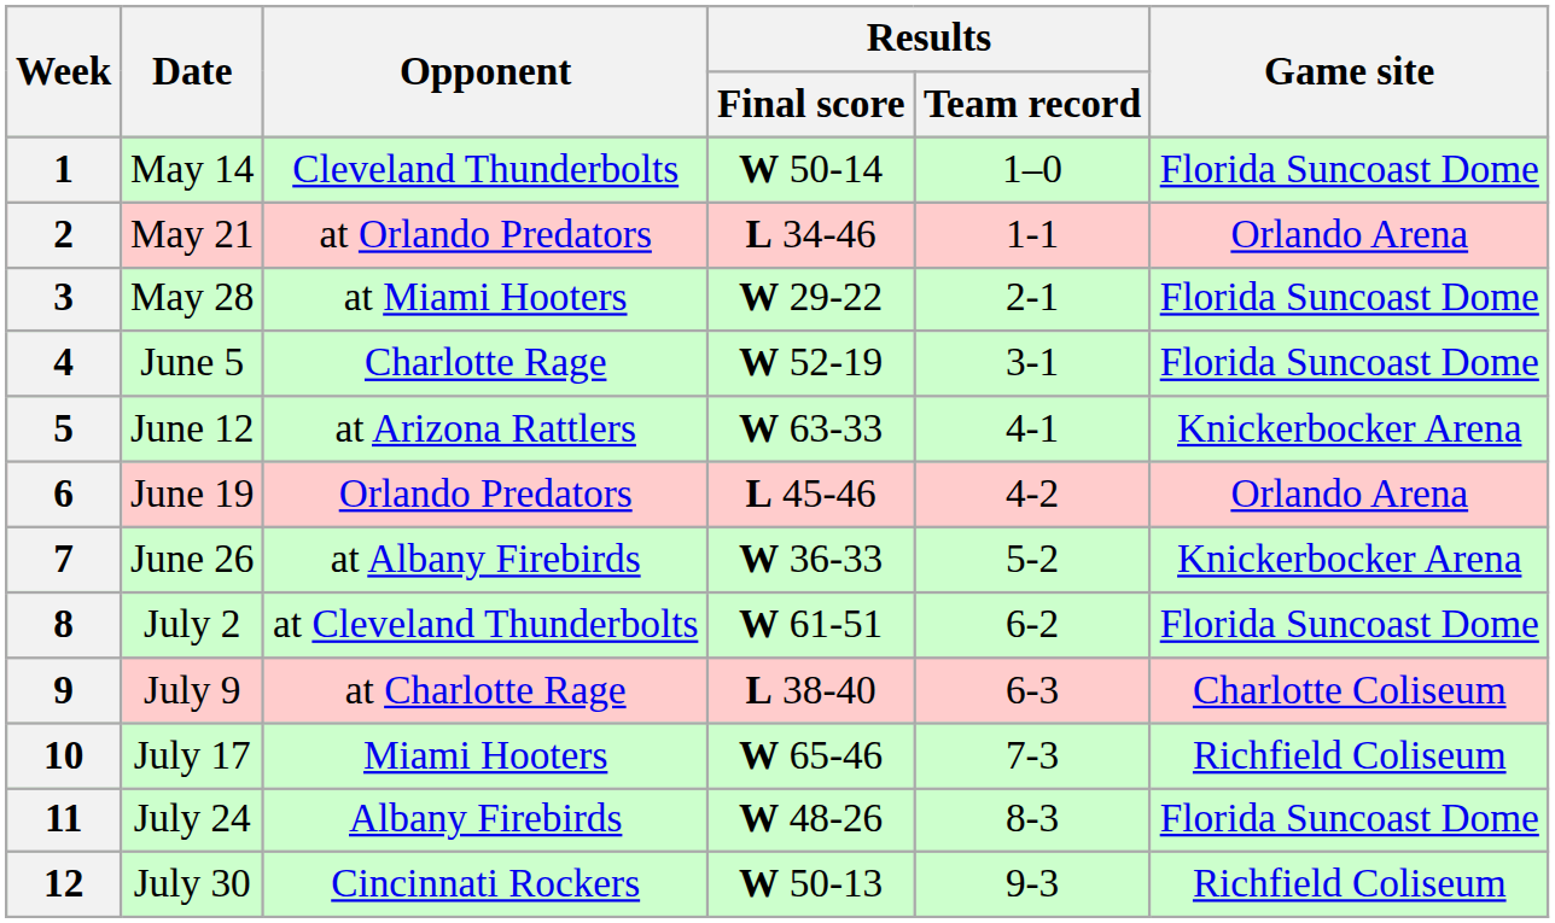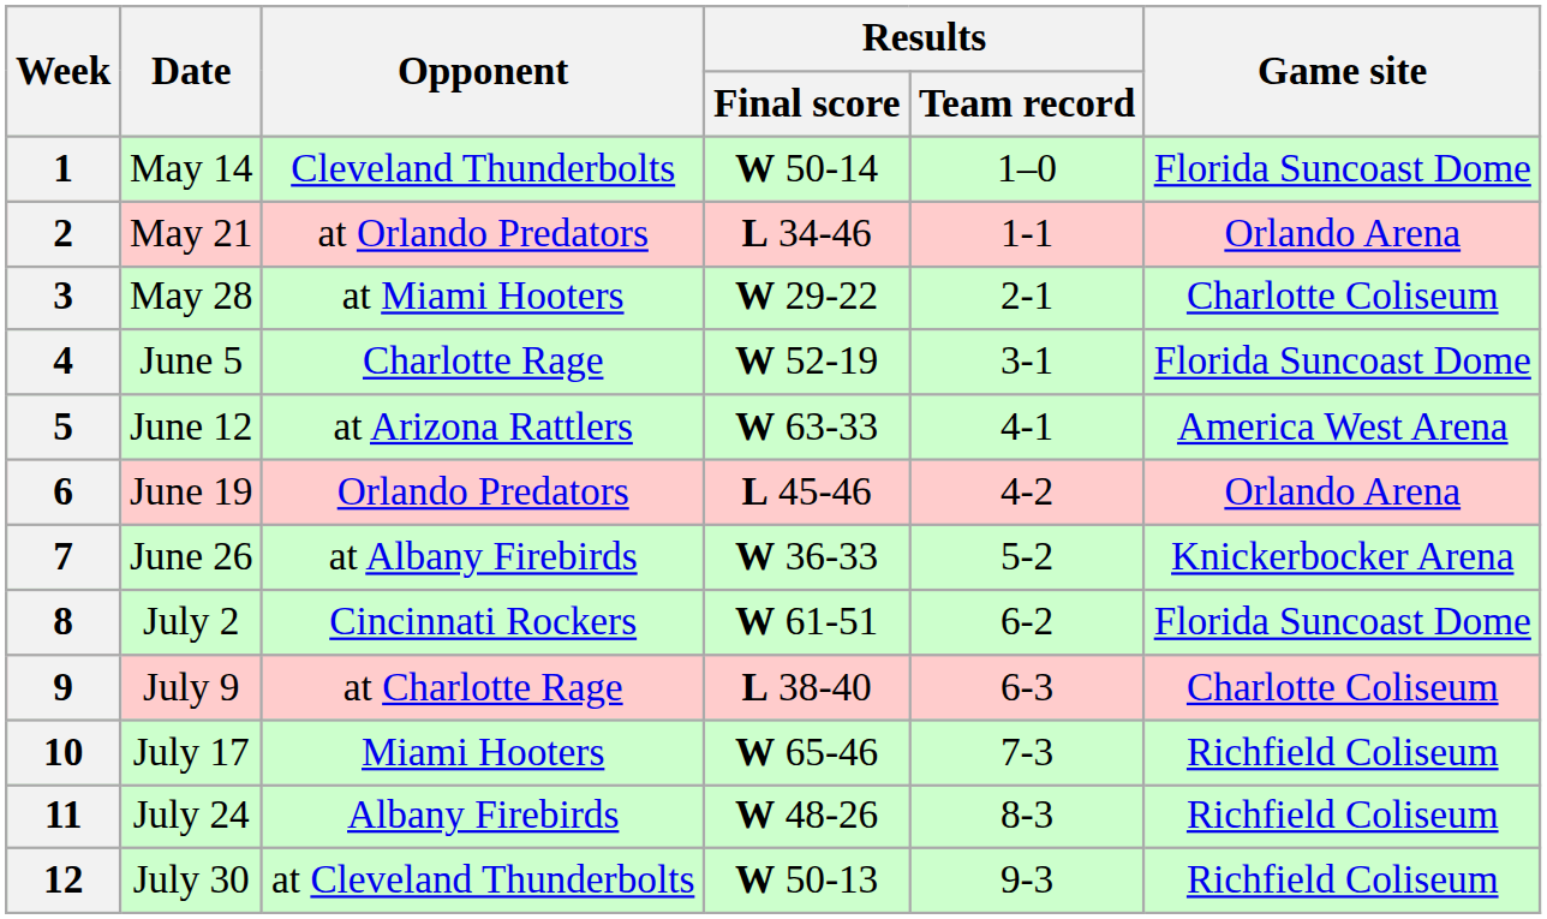 <table class="wikitable" style="font-size: 92%;" "align=center">
 <tr>
 <th rowspan="2">Week</th>
 <th rowspan="2">Date</th>
 <th rowspan="2">Opponent</th>
 <th colspan="2">Results</th>
 <th rowspan="2">Game site</th>
 </tr>
 <tr>
 <th>Final score</th>
 <th>Team record</th>
 </tr>
 <tr style="background:#cfc">
 <th>1</th>
 <td style="text-align:center;">May 14</td>
 <td style="text-align:center;"><a href='#'>Cleveland Thunderbolts</a></td>
 <td style="text-align:center;"><strong>W</strong> 50-14</td>
 <td style="text-align:center;">1–0</td>
 <td style="text-align:center;"><a href='#'>Florida Suncoast Dome</a></td>
 </tr>
 <tr style="background:#fcc">
 <th>2</th>
 <td style="text-align:center;">May 21</td>
 <td style="text-align:center;">at <a href='#'>Orlando Predators</a></td>
 <td style="text-align:center;"><strong>L</strong> 34-46</td>
 <td style="text-align:center;">1-1</td>
 <td style="text-align:center;"><a href='#'>Orlando Arena</a></td>
 </tr>
 <tr style="background:#cfc">
 <th>3</th>
 <td style="text-align:center;">May 28</td>
 <td style="text-align:center;">at <a href='#'>Miami Hooters</a></td>
 <td style="text-align:center;"><strong>W</strong> 29-22</td>
 <td style="text-align:center;">2-1</td>
-<td style="text-align:center;"><a href='#'>Florida Suncoast Dome</a></td>
+<td style="text-align:center;"><a href='#'>Charlotte Coliseum</a></td>
 </tr>
 <tr style="background:#cfc">
 <th>4</th>
 <td style="text-align:center;">June 5</td>
 <td style="text-align:center;"><a href='#'>Charlotte Rage</a></td>
 <td style="text-align:center;"><strong>W</strong> 52-19</td>
 <td style="text-align:center;">3-1</td>
 <td style="text-align:center;"><a href='#'>Florida Suncoast Dome</a></td>
 </tr>
 <tr style="background:#cfc">
 <th>5</th>
 <td style="text-align:center;">June 12</td>
 <td style="text-align:center;">at <a href='#'>Arizona Rattlers</a></td>
 <td style="text-align:center;"><strong>W</strong> 63-33</td>
 <td style="text-align:center;">4-1</td>
-<td style="text-align:center;"><a href='#'>Knickerbocker Arena</a></td>
+<td style="text-align:center;"><a href='#'>America West Arena</a></td>
 </tr>
 <tr style="background:#fcc">
 <th>6</th>
 <td style="text-align:center;">June 19</td>
 <td style="text-align:center;"><a href='#'>Orlando Predators</a></td>
 <td style="text-align:center;"><strong>L</strong> 45-46</td>
 <td style="text-align:center;">4-2</td>
 <td style="text-align:center;"><a href='#'>Orlando Arena</a></td>
 </tr>
 <tr style="background:#cfc">
 <th>7</th>
 <td style="text-align:center;">June 26</td>
 <td style="text-align:center;">at <a href='#'>Albany Firebirds</a></td>
 <td style="text-align:center;"><strong>W</strong> 36-33</td>
 <td style="text-align:center;">5-2</td>
 <td style="text-align:center;"><a href='#'>Knickerbocker Arena</a></td>
 </tr>
 <tr style="background:#cfc">
 <th>8</th>
 <td style="text-align:center;">July 2</td>
-<td style="text-align:center;">at <a href='#'>Cleveland Thunderbolts</a></td>
+<td style="text-align:center;"><a href='#'>Cincinnati Rockers</a></td>
 <td style="text-align:center;"><strong>W</strong> 61-51</td>
 <td style="text-align:center;">6-2</td>
 <td style="text-align:center;"><a href='#'>Florida Suncoast Dome</a></td>
 </tr>
 <tr style="background:#fcc">
 <th>9</th>
 <td style="text-align:center;">July 9</td>
 <td style="text-align:center;">at <a href='#'>Charlotte Rage</a></td>
 <td style="text-align:center;"><strong>L</strong> 38-40</td>
 <td style="text-align:center;">6-3</td>
 <td style="text-align:center;"><a href='#'>Charlotte Coliseum</a></td>
 </tr>
 <tr style="background:#cfc">
 <th>10</th>
 <td style="text-align:center;">July 17</td>
 <td style="text-align:center;"><a href='#'>Miami Hooters</a></td>
 <td style="text-align:center;"><strong>W</strong> 65-46</td>
 <td style="text-align:center;">7-3</td>
 <td style="text-align:center;"><a href='#'>Richfield Coliseum</a></td>
 </tr>
 <tr style="background:#cfc">
 <th>11</th>
 <td style="text-align:center;">July 24</td>
 <td style="text-align:center;"><a href='#'>Albany Firebirds</a></td>
 <td style="text-align:center;"><strong>W</strong> 48-26</td>
 <td style="text-align:center;">8-3</td>
-<td style="text-align:center;"><a href='#'>Florida Suncoast Dome</a></td>
+<td style="text-align:center;"><a href='#'>Richfield Coliseum</a></td>
 </tr>
 <tr style="background:#cfc">
 <th>12</th>
 <td style="text-align:center;">July 30</td>
-<td style="text-align:center;"><a href='#'>Cincinnati Rockers</a></td>
+<td style="text-align:center;">at <a href='#'>Cleveland Thunderbolts</a></td>
 <td style="text-align:center;"><strong>W</strong> 50-13</td>
 <td style="text-align:center;">9-3</td>
 <td style="text-align:center;"><a href='#'>Richfield Coliseum</a></td>
 </tr>
 </table>
